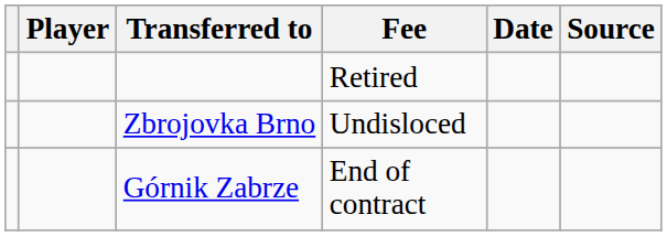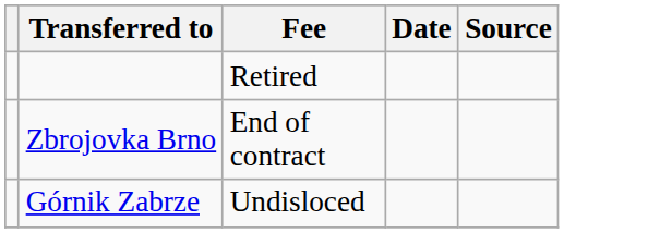 <table class="wikitable plainrowheaders sortable">
 <tr>
 <th></th>
-<th scope="col">Player</th>
 <th>Transferred to</th>
 <th style="width: 80px;">Fee</th>
 <th scope="col">Date</th>
 <th scope="col">Source</th>
 </tr>
 <tr>
 <td align="center"></td>
 <td></td>
-<td></td>
 <td>Retired</td>
 <td></td>
 <td></td>
 </tr>
 <tr>
 <td align="center"></td>
-<td></td>
 <td> <a href='#'>Zbrojovka Brno</a></td>
-<td>Undisloced</td>
+<td>End of contract</td>
 <td></td>
 <td></td>
 </tr>
 <tr>
 <td align="center"></td>
-<td> </td>
 <td> <a href='#'>Górnik Zabrze</a></td>
-<td>End of contract</td>
+<td>Undisloced</td>
 <td></td>
 <td></td>
 </tr>
 </table>
